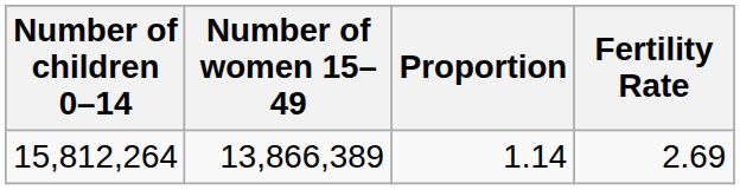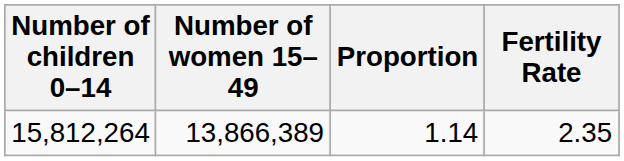 <table class="wikitable">
 <tr>
 <th style="width:70px;">Number of children 0–14</th>
 <th style="width:70pt;">Number of women 15–49</th>
 <th style="width:70px;">Proportion</th>
 <th style="width:70px;">Fertility Rate</th>
 </tr>
 <tr style="text-align:right;">
 <td>15,812,264</td>
 <td>13,866,389</td>
 <td>1.14</td>
-<td>2.69</td>
+<td>2.35</td>
 </tr>
 </table>
